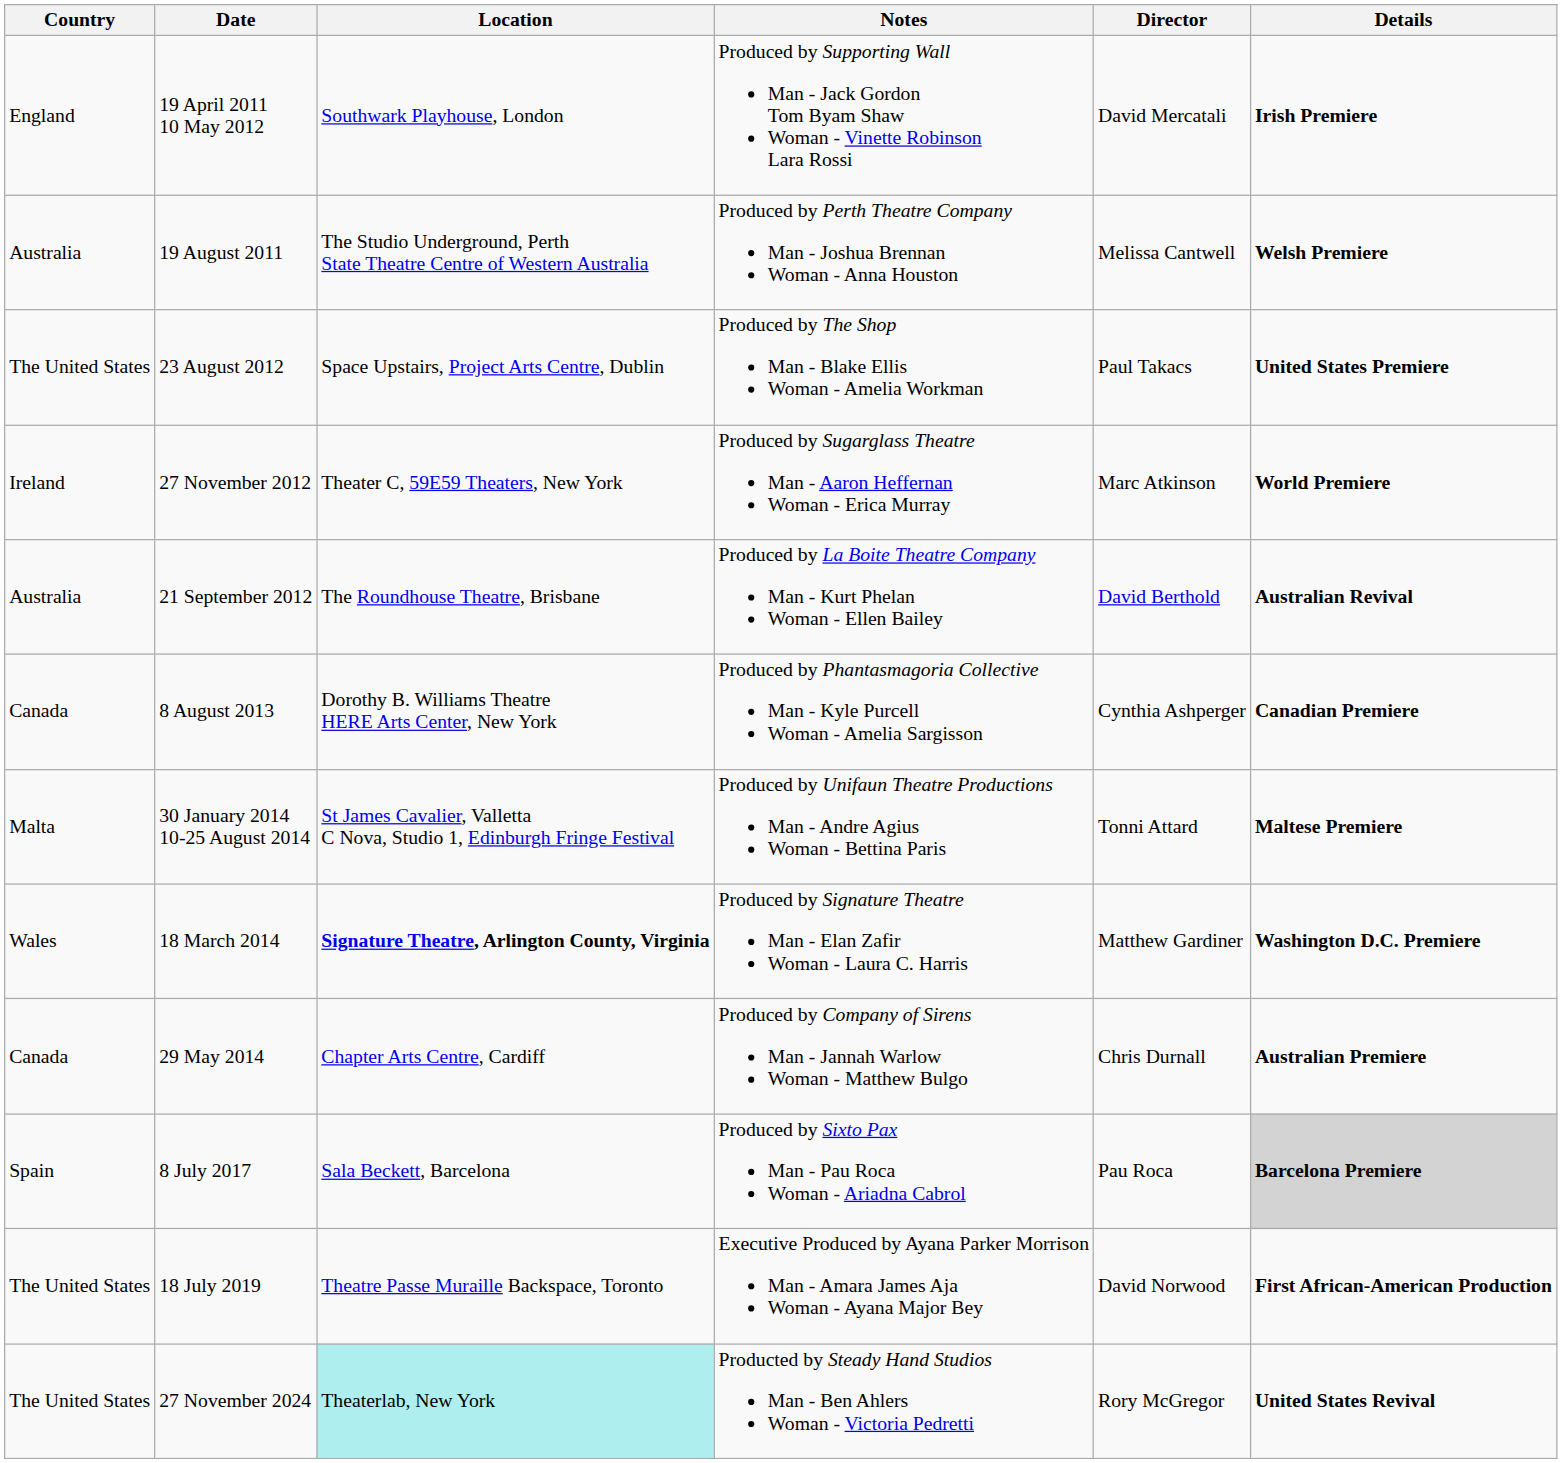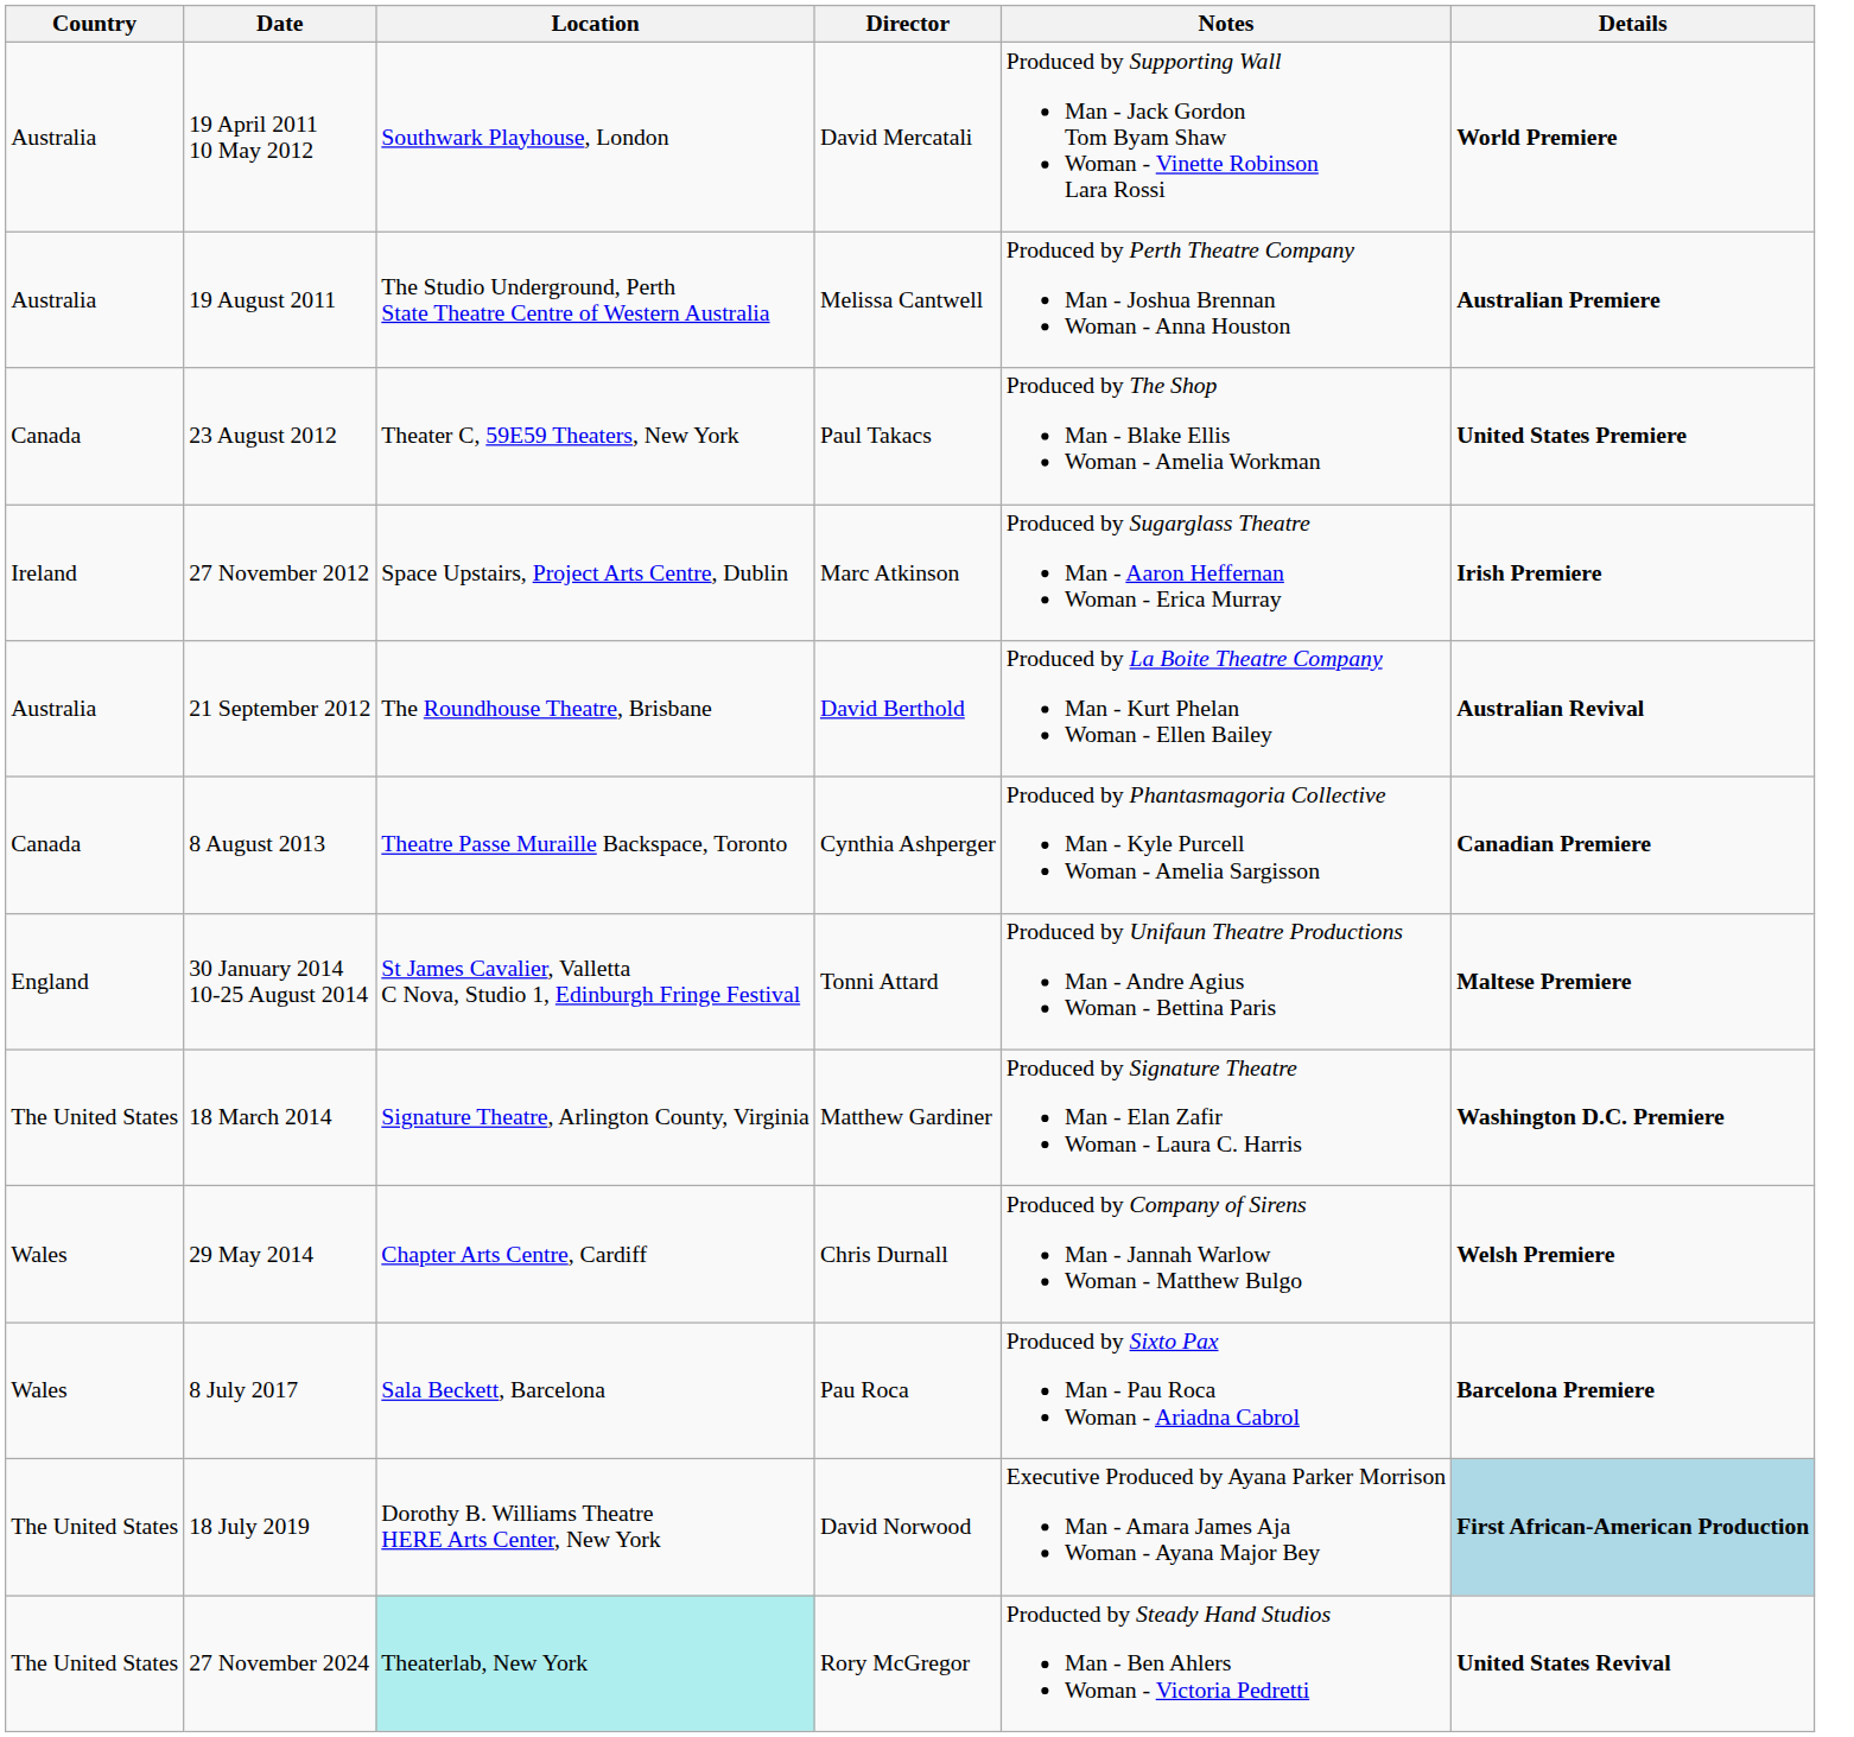 <table class="wikitable">
 <tr>
 <th>Country</th>
 <th>Date</th>
 <th>Location</th>
+<th>Director</th>
 <th>Notes</th>
-<th>Director</th>
 <th>Details</th>
 </tr>
 <tr>
-<td>England</td>
+<td>Australia</td>
 <td>19 April 2011 <br> 10 May 2012</td>
 <td><a href='#'>Southwark Playhouse</a>, London</td>
+<td>David Mercatali</td>
 <td>Produced by <em>Supporting Wall</em><br><ul><li>Man - Jack Gordon <br> Tom Byam Shaw</li><li>Woman - <a href='#'>Vinette Robinson</a> <br> Lara Rossi</li></ul></td>
-<td>David Mercatali</td>
-<td><strong>Irish Premiere</strong></td>
+<td><strong>World Premiere</strong></td>
 </tr>
 <tr>
 <td>Australia</td>
 <td>19 August 2011</td>
 <td>The Studio Underground, Perth <br> <a href='#'>State Theatre Centre of Western Australia</a></td>
+<td>Melissa Cantwell</td>
 <td>Produced by <em>Perth Theatre Company</em><br><ul><li>Man - Joshua Brennan</li><li>Woman - Anna Houston</li></ul></td>
-<td>Melissa Cantwell</td>
-<td><strong>Welsh Premiere</strong></td>
+<td><strong>Australian Premiere</strong></td>
 </tr>
 <tr>
-<td>The United States</td>
+<td>Canada</td>
 <td>23 August 2012</td>
-<td>Space Upstairs, <a href='#'>Project Arts Centre</a>, Dublin</td>
+<td>Theater C, <a href='#'>59E59 Theaters</a>, New York</td>
+<td>Paul Takacs</td>
 <td>Produced by <em>The Shop</em><br><ul><li>Man - Blake Ellis</li><li>Woman - Amelia Workman</li></ul></td>
-<td>Paul Takacs</td>
 <td><strong>United States Premiere</strong></td>
 </tr>
 <tr>
 <td>Ireland</td>
 <td>27 November 2012</td>
-<td>Theater C, <a href='#'>59E59 Theaters</a>, New York</td>
+<td>Space Upstairs, <a href='#'>Project Arts Centre</a>, Dublin</td>
+<td>Marc Atkinson</td>
 <td>Produced by <em>Sugarglass Theatre</em><br><ul><li>Man - <a href='#'>Aaron Heffernan</a></li><li>Woman - Erica Murray</li></ul></td>
-<td>Marc Atkinson</td>
-<td><strong>World Premiere</strong></td>
+<td><strong>Irish Premiere</strong></td>
 </tr>
 <tr>
 <td>Australia</td>
 <td>21 September 2012</td>
 <td>The <a href='#'>Roundhouse Theatre</a>, Brisbane</td>
+<td><a href='#'>David Berthold</a></td>
 <td>Produced by <em><a href='#'>La Boite Theatre Company</a></em><br><ul><li>Man - Kurt Phelan</li><li>Woman - Ellen Bailey</li></ul></td>
-<td><a href='#'>David Berthold</a></td>
 <td><strong>Australian Revival</strong></td>
 </tr>
 <tr>
 <td>Canada</td>
 <td>8 August 2013</td>
-<td>Dorothy B. Williams Theatre <br> <a href='#'>HERE Arts Center</a>, New York</td>
+<td><a href='#'>Theatre Passe Muraille</a> Backspace, Toronto</td>
+<td>Cynthia Ashperger</td>
 <td>Produced by <em>Phantasmagoria Collective</em><br><ul><li>Man - Kyle Purcell</li><li>Woman - Amelia Sargisson</li></ul></td>
-<td>Cynthia Ashperger</td>
 <td><strong>Canadian Premiere</strong></td>
 </tr>
 <tr>
-<td>Malta</td>
+<td>England</td>
 <td>30 January 2014 <br> 10-25 August 2014</td>
 <td><a href='#'>St James Cavalier</a>, Valletta <br>  C Nova, Studio 1, <a href='#'>Edinburgh Fringe Festival</a></td>
+<td>Tonni Attard</td>
 <td>Produced by <em>Unifaun Theatre Productions</em><br><ul><li>Man - Andre Agius</li><li>Woman - Bettina Paris</li></ul></td>
-<td>Tonni Attard</td>
 <td><strong>Maltese Premiere</strong></td>
 </tr>
 <tr>
-<td>Wales</td>
+<td>The United States</td>
 <td>18 March 2014</td>
-<td><strong><a href='#'>Signature Theatre</a>, Arlington County, Virginia</strong></td>
+<td><a href='#'>Signature Theatre</a>, Arlington County, Virginia</td>
+<td>Matthew Gardiner</td>
 <td>Produced by <em>Signature Theatre</em><br><ul><li>Man - Elan Zafir</li><li>Woman - Laura C. Harris</li></ul></td>
-<td>Matthew Gardiner</td>
 <td><strong>Washington D.C. Premiere</strong></td>
 </tr>
 <tr>
-<td>Canada</td>
+<td>Wales</td>
 <td>29 May 2014</td>
 <td><a href='#'>Chapter Arts Centre</a>, Cardiff</td>
+<td>Chris Durnall</td>
 <td>Produced by <em>Company of Sirens</em><br><ul><li>Man - Jannah Warlow</li><li>Woman - Matthew Bulgo</li></ul></td>
-<td>Chris Durnall</td>
-<td><strong>Australian Premiere</strong></td>
+<td><strong>Welsh Premiere</strong></td>
 </tr>
 <tr>
-<td>Spain</td>
+<td>Wales</td>
 <td>8 July 2017</td>
 <td><a href='#'>Sala Beckett</a>, Barcelona</td>
+<td>Pau Roca</td>
 <td>Produced by <em><a href='#'>Sixto Pax</a></em><br><ul><li>Man - Pau Roca</li><li>Woman - <a href='#'>Ariadna Cabrol</a></li></ul></td>
-<td>Pau Roca</td>
-<td style="background: lightgrey;"><strong>Barcelona Premiere</strong></td>
+<td><strong>Barcelona Premiere</strong></td>
 </tr>
 <tr>
 <td>The United States</td>
 <td>18 July 2019</td>
-<td><a href='#'>Theatre Passe Muraille</a> Backspace, Toronto</td>
+<td>Dorothy B. Williams Theatre <br> <a href='#'>HERE Arts Center</a>, New York</td>
+<td>David Norwood</td>
 <td>Executive Produced by Ayana Parker Morrison<br><ul><li>Man - Amara James Aja</li><li>Woman - Ayana Major Bey</li></ul></td>
-<td>David Norwood</td>
-<td><strong>First African-American Production</strong></td>
+<td style="background: lightblue;"><strong>First African-American Production</strong></td>
 </tr>
 <tr>
 <td>The United States</td>
 <td>27 November 2024</td>
 <td style="background: paleturquoise;">Theaterlab, New York</td>
+<td>Rory McGregor</td>
 <td>Producted by <em>Steady Hand Studios</em><br><ul><li>Man - Ben Ahlers</li><li>Woman - <a href='#'>Victoria Pedretti</a></li></ul></td>
-<td>Rory McGregor</td>
 <td><strong>United States Revival</strong></td>
 </tr>
 </table>
